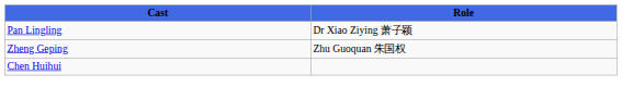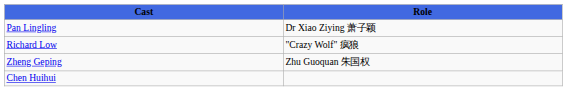 <table class="wikitable">
 <tr>
 <th style="background:RoyalBlue; width:17%">Cast</th>
 <th style="background:RoyalBlue; width:17%">Role</th>
 </tr>
 <tr>
 <td><a href='#'>Pan Lingling</a></td>
 <td>Dr Xiao Ziying 萧子颖</td>
 </tr>
 <tr>
+<td><a href='#'>Richard Low</a></td>
+<td>"Crazy Wolf" 疯狼</td>
+</tr>
+<tr>
 <td><a href='#'>Zheng Geping</a></td>
 <td>Zhu Guoquan 朱国权</td>
 </tr>
 <tr>
 <td><a href='#'>Chen Huihui</a></td>
 <td></td>
 </tr>
 </table>
